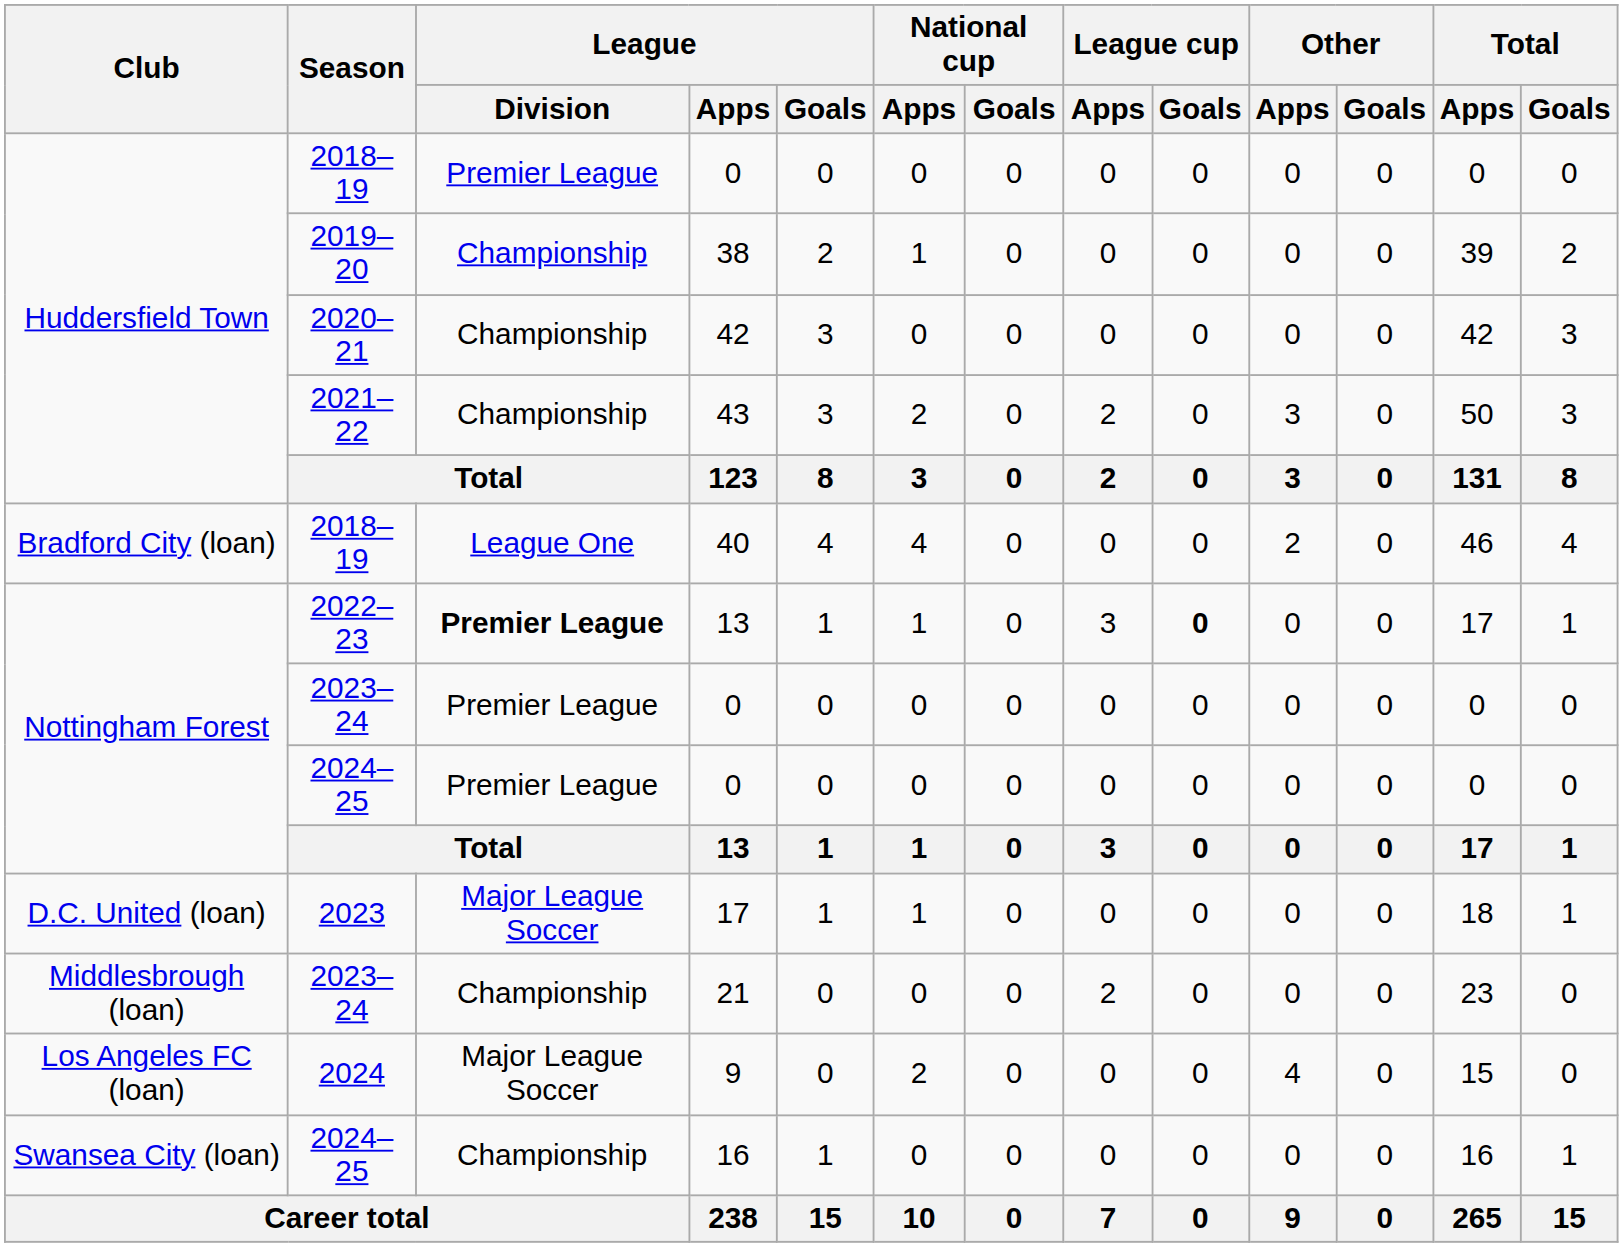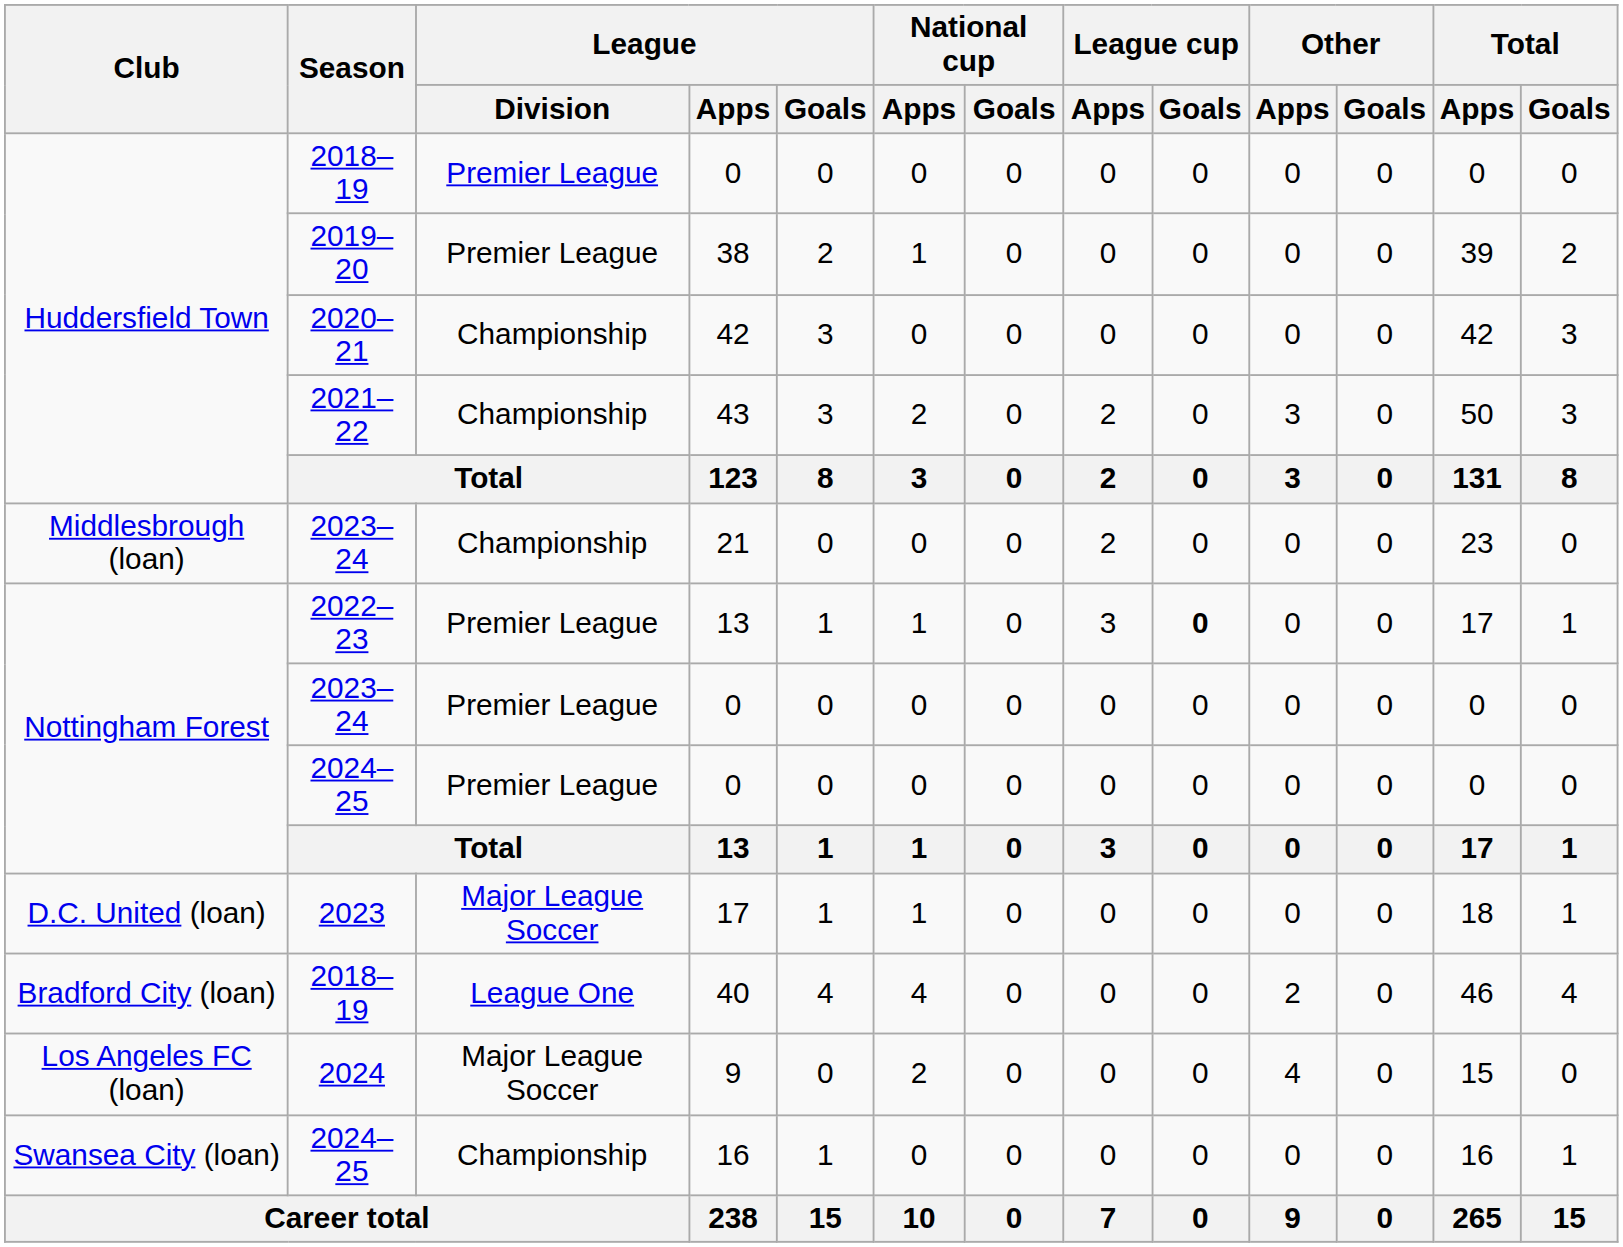 <table class=wikitable style="text-align: center;">
 <tr>
 <th rowspan=2>Club</th>
 <th rowspan=2>Season</th>
 <th colspan=3>League</th>
 <th colspan=2>National cup</th>
 <th colspan=2>League cup</th>
 <th colspan=2>Other</th>
 <th colspan=2>Total</th>
 </tr>
 <tr>
 <th>Division</th>
 <th>Apps</th>
 <th>Goals</th>
 <th>Apps</th>
 <th>Goals</th>
 <th>Apps</th>
 <th>Goals</th>
 <th>Apps</th>
 <th>Goals</th>
 <th>Apps</th>
 <th>Goals</th>
 </tr>
 <tr>
 <td rowspan=5><a href='#'>Huddersfield Town</a></td>
 <td><a href='#'>2018–19</a></td>
 <td><a href='#'>Premier League</a></td>
 <td>0</td>
 <td>0</td>
 <td>0</td>
 <td>0</td>
 <td>0</td>
 <td>0</td>
 <td>0</td>
 <td>0</td>
 <td>0</td>
 <td>0</td>
 </tr>
 <tr>
 <td><a href='#'>2019–20</a></td>
-<td><a href='#'>Championship</a></td>
+<td>Premier League</td>
 <td>38</td>
 <td>2</td>
 <td>1</td>
 <td>0</td>
 <td>0</td>
 <td>0</td>
 <td>0</td>
 <td>0</td>
 <td>39</td>
 <td>2</td>
 </tr>
 <tr>
 <td><a href='#'>2020–21</a></td>
 <td>Championship</td>
 <td>42</td>
 <td>3</td>
 <td>0</td>
 <td>0</td>
 <td>0</td>
 <td>0</td>
 <td>0</td>
 <td>0</td>
 <td>42</td>
 <td>3</td>
 </tr>
 <tr>
 <td><a href='#'>2021–22</a></td>
 <td>Championship</td>
 <td>43</td>
 <td>3</td>
 <td>2</td>
 <td>0</td>
 <td>2</td>
 <td>0</td>
 <td>3</td>
 <td>0</td>
 <td>50</td>
 <td>3</td>
 </tr>
 <tr>
 <th colspan=2>Total</th>
 <th>123</th>
 <th>8</th>
 <th>3</th>
 <th>0</th>
 <th>2</th>
 <th>0</th>
 <th>3</th>
 <th>0</th>
 <th>131</th>
 <th>8</th>
 </tr>
 <tr>
-<td><a href='#'>Bradford City</a> (loan)</td>
-<td><a href='#'>2018–19</a></td>
-<td><a href='#'>League One</a></td>
-<td>40</td>
-<td>4</td>
-<td>4</td>
+<td><a href='#'>Middlesbrough</a> (loan)</td>
+<td><a href='#'>2023–24</a></td>
+<td>Championship</td>
+<td>21</td>
 <td>0</td>
 <td>0</td>
 <td>0</td>
 <td>2</td>
 <td>0</td>
-<td>46</td>
-<td>4</td>
+<td>0</td>
+<td>0</td>
+<td>23</td>
+<td>0</td>
 </tr>
 <tr>
 <td rowspan=4><a href='#'>Nottingham Forest</a></td>
 <td><a href='#'>2022–23</a></td>
-<td><strong>Premier League</strong></td>
+<td>Premier League</td>
 <td>13</td>
 <td>1</td>
 <td>1</td>
 <td>0</td>
 <td>3</td>
 <td><strong>0</strong></td>
 <td>0</td>
 <td>0</td>
 <td>17</td>
 <td>1</td>
 </tr>
 <tr>
 <td><a href='#'>2023–24</a></td>
 <td>Premier League</td>
 <td>0</td>
 <td>0</td>
 <td>0</td>
 <td>0</td>
 <td>0</td>
 <td>0</td>
 <td>0</td>
 <td>0</td>
 <td>0</td>
 <td>0</td>
 </tr>
 <tr>
 <td><a href='#'>2024–25</a></td>
 <td>Premier League</td>
 <td>0</td>
 <td>0</td>
 <td>0</td>
 <td>0</td>
 <td>0</td>
 <td>0</td>
 <td>0</td>
 <td>0</td>
 <td>0</td>
 <td>0</td>
 </tr>
 <tr>
 <th colspan=2>Total</th>
 <th>13</th>
 <th>1</th>
 <th>1</th>
 <th>0</th>
 <th>3</th>
 <th>0</th>
 <th>0</th>
 <th>0</th>
 <th>17</th>
 <th>1</th>
 </tr>
 <tr>
 <td><a href='#'>D.C. United</a> (loan)</td>
 <td><a href='#'>2023</a></td>
 <td><a href='#'>Major League Soccer</a></td>
 <td>17</td>
 <td>1</td>
 <td>1</td>
 <td>0</td>
 <td>0</td>
 <td>0</td>
 <td>0</td>
 <td>0</td>
 <td>18</td>
 <td>1</td>
 </tr>
 <tr>
-<td><a href='#'>Middlesbrough</a> (loan)</td>
-<td><a href='#'>2023–24</a></td>
-<td>Championship</td>
-<td>21</td>
+<td><a href='#'>Bradford City</a> (loan)</td>
+<td><a href='#'>2018–19</a></td>
+<td><a href='#'>League One</a></td>
+<td>40</td>
+<td>4</td>
+<td>4</td>
 <td>0</td>
 <td>0</td>
 <td>0</td>
 <td>2</td>
 <td>0</td>
-<td>0</td>
-<td>0</td>
-<td>23</td>
-<td>0</td>
+<td>46</td>
+<td>4</td>
 </tr>
 <tr>
 <td><a href='#'>Los Angeles FC</a> (loan)</td>
 <td><a href='#'>2024</a></td>
 <td>Major League Soccer</td>
 <td>9</td>
 <td>0</td>
 <td>2</td>
 <td>0</td>
 <td>0</td>
 <td>0</td>
 <td>4</td>
 <td>0</td>
 <td>15</td>
 <td>0</td>
 </tr>
 <tr>
 <td><a href='#'>Swansea City</a> (loan)</td>
 <td><a href='#'>2024–25</a></td>
 <td>Championship</td>
 <td>16</td>
 <td>1</td>
 <td>0</td>
 <td>0</td>
 <td>0</td>
 <td>0</td>
 <td>0</td>
 <td>0</td>
 <td>16</td>
 <td>1</td>
 </tr>
 <tr>
 <th colspan="3">Career total</th>
 <th>238</th>
 <th>15</th>
 <th>10</th>
 <th>0</th>
 <th>7</th>
 <th>0</th>
 <th>9</th>
 <th>0</th>
 <th>265</th>
 <th>15</th>
 </tr>
 </table>
